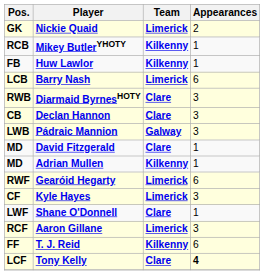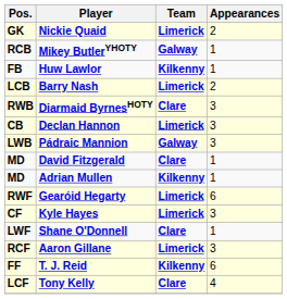 <table class="wikitable">
 <tr>
 <th>Pos.</th>
 <th>Player</th>
 <th>Team</th>
 <th>Appearances</th>
 </tr>
 <tr bgcolor=#FFFFDD>
 <td><strong>GK</strong></td>
 <td> <strong><a href='#'>Nickie Quaid</a></strong></td>
 <td><strong><a href='#'>Limerick</a></strong></td>
 <td>2</td>
 </tr>
 <tr>
 <td><strong>RCB</strong></td>
 <td> <strong><a href='#'>Mikey Butler</a><sup>YHOTY</sup></strong></td>
-<td><strong><a href='#'>Kilkenny</a></strong></td>
+<td><strong><a href='#'>Galway</a></strong></td>
 <td>1</td>
 </tr>
 <tr>
 <td><strong>FB</strong></td>
 <td> <strong><a href='#'>Huw Lawlor</a></strong></td>
 <td><strong><a href='#'>Kilkenny</a></strong></td>
 <td>1</td>
 </tr>
 <tr bgcolor=#FFFFDD>
 <td><strong>LCB</strong></td>
 <td> <strong><a href='#'>Barry Nash</a></strong></td>
 <td><strong><a href='#'>Limerick</a></strong></td>
-<td>6</td>
+<td>2</td>
 </tr>
 <tr bgcolor=#FFFFDD>
 <td><strong>RWB</strong></td>
 <td> <strong><a href='#'>Diarmaid Byrnes</a><sup>HOTY</sup></strong></td>
 <td><strong><a href='#'>Clare</a></strong></td>
 <td>3</td>
 </tr>
 <tr bgcolor=#FFFFDD>
 <td><strong>CB</strong></td>
 <td> <strong><a href='#'>Declan Hannon</a></strong></td>
-<td><strong><a href='#'>Clare</a></strong></td>
+<td><strong><a href='#'>Limerick</a></strong></td>
 <td>3</td>
 </tr>
 <tr bgcolor=#FFFFDD>
 <td><strong>LWB</strong></td>
 <td> <strong><a href='#'>Pádraic Mannion</a></strong></td>
 <td><strong><a href='#'>Galway</a></strong></td>
 <td>3</td>
 </tr>
 <tr>
 <td><strong>MD</strong></td>
 <td> <strong><a href='#'>David Fitzgerald</a></strong></td>
 <td><strong><a href='#'>Clare</a></strong></td>
 <td>1</td>
 </tr>
 <tr>
 <td><strong>MD</strong></td>
 <td> <strong><a href='#'>Adrian Mullen</a></strong></td>
 <td><strong><a href='#'>Kilkenny</a></strong></td>
 <td>1</td>
 </tr>
 <tr bgcolor=#FFFFDD>
 <td><strong>RWF</strong></td>
 <td> <strong><a href='#'>Gearóid Hegarty</a></strong></td>
 <td><strong><a href='#'>Limerick</a></strong></td>
 <td>6</td>
 </tr>
 <tr bgcolor=#FFFFDD>
 <td><strong>CF</strong></td>
 <td> <strong><a href='#'>Kyle Hayes</a></strong></td>
 <td><strong><a href='#'>Limerick</a></strong></td>
 <td>3</td>
 </tr>
 <tr>
 <td><strong>LWF</strong></td>
 <td> <strong><a href='#'>Shane O'Donnell</a></strong></td>
 <td><strong><a href='#'>Clare</a></strong></td>
 <td>1</td>
 </tr>
 <tr bgcolor=#FFFFDD>
 <td><strong>RCF</strong></td>
 <td> <strong><a href='#'>Aaron Gillane</a></strong></td>
 <td><strong><a href='#'>Limerick</a></strong></td>
 <td>3</td>
 </tr>
 <tr bgcolor=#FFFFDD>
 <td><strong>FF</strong></td>
 <td> <strong><a href='#'>T. J. Reid</a></strong></td>
 <td><strong><a href='#'>Kilkenny</a></strong></td>
 <td>6</td>
 </tr>
 <tr bgcolor=#FFFFDD>
 <td><strong>LCF</strong></td>
 <td> <strong><a href='#'>Tony Kelly</a></strong></td>
 <td><strong><a href='#'>Clare</a></strong></td>
-<td><strong>4</strong></td>
+<td>4</td>
 </tr>
 <tr>
 </tr>
 </table>
